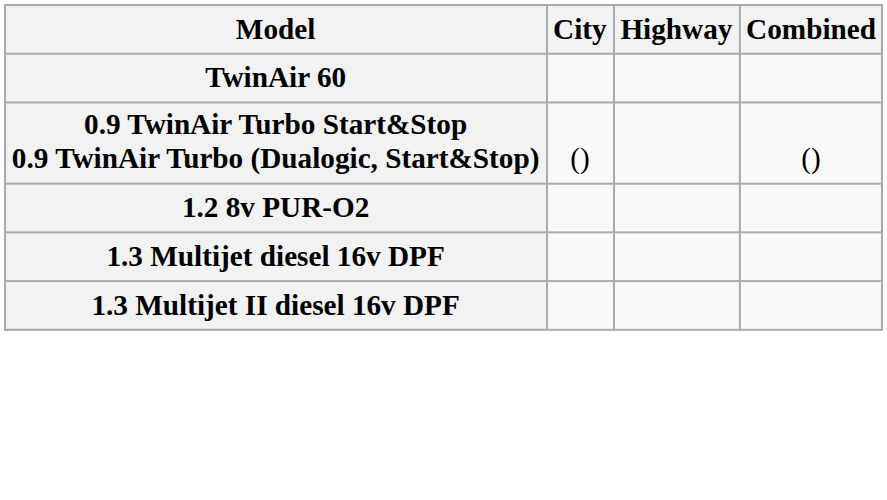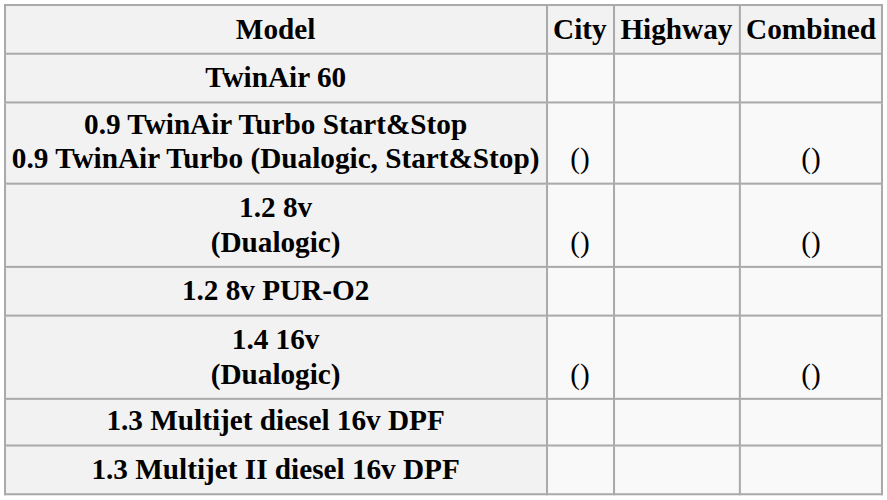 <table class="wikitable" style="text-align: center; font-size: 90%;">
 <tr>
 <th>Model</th>
 <th>City</th>
 <th>Highway</th>
 <th>Combined</th>
 </tr>
 <tr>
 <th>TwinAir 60</th>
 <td></td>
 <td></td>
 <td></td>
 </tr>
 <tr>
 <th>0.9 TwinAir Turbo Start&Stop<br>0.9 TwinAir Turbo (Dualogic, Start&Stop)</th>
 <td><br>()</td>
 <td><br></td>
 <td><br>()</td>
 </tr>
 <tr>
+<th>1.2 8v<br>(Dualogic)</th>
+<td><br>()</td>
+<td></td>
+<td><br>()</td>
+</tr>
+<tr>
 <th>1.2 8v PUR-O2</th>
 <td></td>
 <td></td>
 <td></td>
+</tr>
+<tr>
+<th>1.4 16v<br>(Dualogic)</th>
+<td><br>()</td>
+<td></td>
+<td><br>()</td>
 </tr>
 <tr>
 <th>1.3 Multijet diesel 16v DPF</th>
 <td></td>
 <td></td>
 <td></td>
 </tr>
 <tr>
 <th>1.3 Multijet II diesel 16v DPF</th>
 <td></td>
 <td></td>
 <td></td>
 </tr>
 </table>
